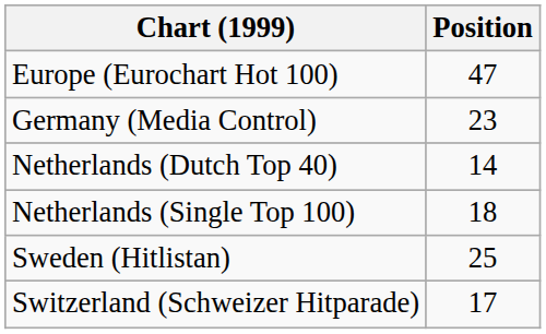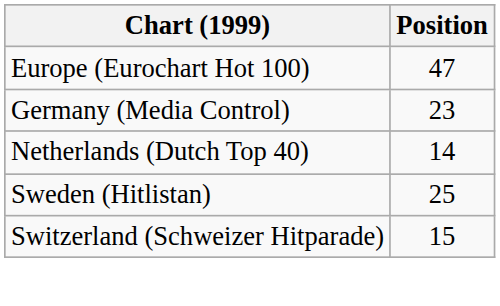 <table class="wikitable sortable">
 <tr>
 <th>Chart (1999)</th>
 <th>Position</th>
 </tr>
 <tr>
 <td>Europe (Eurochart Hot 100)</td>
 <td align="center">47</td>
 </tr>
 <tr>
 <td>Germany (Media Control)</td>
 <td align="center">23</td>
 </tr>
 <tr>
 <td>Netherlands (Dutch Top 40)</td>
 <td align="center">14</td>
 </tr>
 <tr>
-<td>Netherlands (Single Top 100)</td>
-<td align="center">18</td>
-</tr>
-<tr>
 <td>Sweden (Hitlistan)</td>
 <td align="center">25</td>
 </tr>
 <tr>
 <td>Switzerland (Schweizer Hitparade)</td>
-<td align="center">17</td>
+<td align="center">15</td>
 </tr>
 </table>
